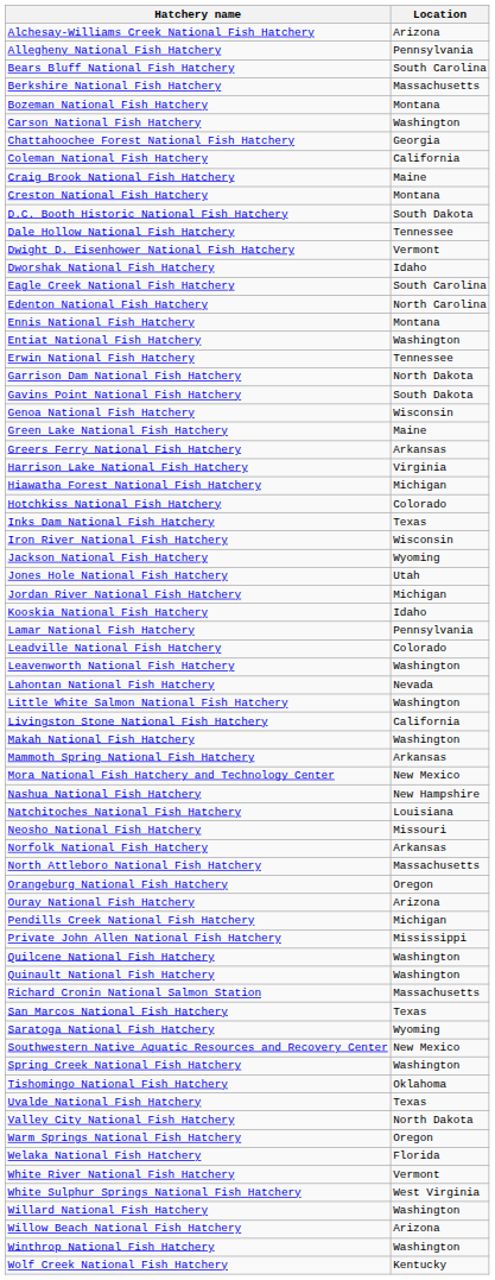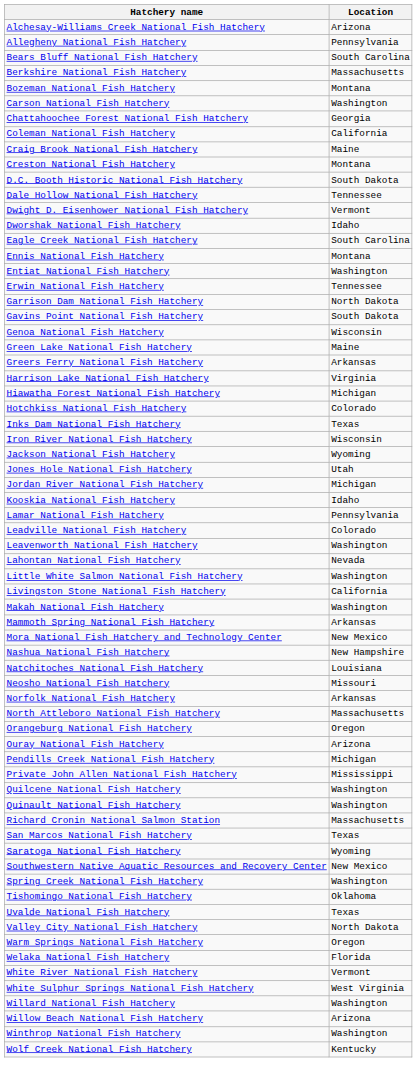 <table class="wikitable sortable">
 <tr>
 <th>Hatchery name</th>
 <th>Location</th>
 </tr>
 <tr>
 <td><a href='#'>Alchesay-Williams Creek National Fish Hatchery</a></td>
 <td>Arizona</td>
 </tr>
 <tr>
 <td><a href='#'>Allegheny National Fish Hatchery</a></td>
 <td>Pennsylvania</td>
 </tr>
 <tr>
 <td><a href='#'>Bears Bluff National Fish Hatchery</a></td>
 <td>South Carolina</td>
 </tr>
 <tr>
 <td><a href='#'>Berkshire National Fish Hatchery</a></td>
 <td>Massachusetts</td>
 </tr>
 <tr>
 <td><a href='#'>Bozeman National Fish Hatchery</a></td>
 <td>Montana</td>
 </tr>
 <tr>
 <td><a href='#'>Carson National Fish Hatchery</a></td>
 <td>Washington</td>
 </tr>
 <tr>
 <td><a href='#'>Chattahoochee Forest National Fish Hatchery</a></td>
 <td>Georgia</td>
 </tr>
 <tr>
 <td><a href='#'>Coleman National Fish Hatchery</a></td>
 <td>California</td>
 </tr>
 <tr>
 <td><a href='#'>Craig Brook National Fish Hatchery</a></td>
 <td>Maine</td>
 </tr>
 <tr>
 <td><a href='#'>Creston National Fish Hatchery</a></td>
 <td>Montana</td>
 </tr>
 <tr>
 <td><a href='#'>D.C. Booth Historic National Fish Hatchery</a></td>
 <td>South Dakota</td>
 </tr>
 <tr>
 <td><a href='#'>Dale Hollow National Fish Hatchery</a></td>
 <td>Tennessee</td>
 </tr>
 <tr>
 <td><a href='#'>Dwight D. Eisenhower National Fish Hatchery</a></td>
 <td>Vermont</td>
 </tr>
 <tr>
 <td><a href='#'>Dworshak National Fish Hatchery</a></td>
 <td>Idaho</td>
 </tr>
 <tr>
 <td><a href='#'>Eagle Creek National Fish Hatchery</a></td>
 <td>South Carolina</td>
-</tr>
-<tr>
-<td><a href='#'>Edenton National Fish Hatchery</a></td>
-<td>North Carolina</td>
 </tr>
 <tr>
 <td><a href='#'>Ennis National Fish Hatchery</a></td>
 <td>Montana</td>
 </tr>
 <tr>
 <td><a href='#'>Entiat National Fish Hatchery</a></td>
 <td>Washington</td>
 </tr>
 <tr>
 <td><a href='#'>Erwin National Fish Hatchery</a></td>
 <td>Tennessee</td>
 </tr>
 <tr>
 <td><a href='#'>Garrison Dam National Fish Hatchery</a></td>
 <td>North Dakota</td>
 </tr>
 <tr>
 <td><a href='#'>Gavins Point National Fish Hatchery</a></td>
 <td>South Dakota</td>
 </tr>
 <tr>
 <td><a href='#'>Genoa National Fish Hatchery</a></td>
 <td>Wisconsin</td>
 </tr>
 <tr>
 <td><a href='#'>Green Lake National Fish Hatchery</a></td>
 <td>Maine</td>
 </tr>
 <tr>
 <td><a href='#'>Greers Ferry National Fish Hatchery</a></td>
 <td>Arkansas</td>
 </tr>
 <tr>
 <td><a href='#'>Harrison Lake National Fish Hatchery</a></td>
 <td>Virginia</td>
 </tr>
 <tr>
 <td><a href='#'>Hiawatha Forest National Fish Hatchery</a></td>
 <td>Michigan</td>
 </tr>
 <tr>
 <td><a href='#'>Hotchkiss National Fish Hatchery</a></td>
 <td>Colorado</td>
 </tr>
 <tr>
 <td><a href='#'>Inks Dam National Fish Hatchery</a></td>
 <td>Texas</td>
 </tr>
 <tr>
 <td><a href='#'>Iron River National Fish Hatchery</a></td>
 <td>Wisconsin</td>
 </tr>
 <tr>
 <td><a href='#'>Jackson National Fish Hatchery</a></td>
 <td>Wyoming</td>
 </tr>
 <tr>
 <td><a href='#'>Jones Hole National Fish Hatchery</a></td>
 <td>Utah</td>
 </tr>
 <tr>
 <td><a href='#'>Jordan River National Fish Hatchery</a></td>
 <td>Michigan</td>
 </tr>
 <tr>
 <td><a href='#'>Kooskia National Fish Hatchery</a></td>
 <td>Idaho</td>
 </tr>
 <tr>
 <td><a href='#'>Lamar National Fish Hatchery</a></td>
 <td>Pennsylvania</td>
 </tr>
 <tr>
 <td><a href='#'>Leadville National Fish Hatchery</a></td>
 <td>Colorado</td>
 </tr>
 <tr>
 <td><a href='#'>Leavenworth National Fish Hatchery</a></td>
 <td>Washington</td>
 </tr>
 <tr>
 <td><a href='#'>Lahontan National Fish Hatchery</a></td>
 <td>Nevada</td>
 </tr>
 <tr>
 <td><a href='#'>Little White Salmon National Fish Hatchery</a></td>
 <td>Washington</td>
 </tr>
 <tr>
 <td><a href='#'>Livingston Stone National Fish Hatchery</a></td>
 <td>California</td>
 </tr>
 <tr>
 <td><a href='#'>Makah National Fish Hatchery</a></td>
 <td>Washington</td>
 </tr>
 <tr>
 <td><a href='#'>Mammoth Spring National Fish Hatchery</a></td>
 <td>Arkansas</td>
 </tr>
 <tr>
 <td><a href='#'>Mora National Fish Hatchery and Technology Center</a></td>
 <td>New Mexico</td>
 </tr>
 <tr>
 <td><a href='#'>Nashua National Fish Hatchery</a></td>
 <td>New Hampshire</td>
 </tr>
 <tr>
 <td><a href='#'>Natchitoches National Fish Hatchery</a></td>
 <td>Louisiana</td>
 </tr>
 <tr>
 <td><a href='#'>Neosho National Fish Hatchery</a></td>
 <td>Missouri</td>
 </tr>
 <tr>
 <td><a href='#'>Norfolk National Fish Hatchery</a></td>
 <td>Arkansas</td>
 </tr>
 <tr>
 <td><a href='#'>North Attleboro National Fish Hatchery</a></td>
 <td>Massachusetts</td>
 </tr>
 <tr>
 <td><a href='#'>Orangeburg National Fish Hatchery</a></td>
 <td>Oregon</td>
 </tr>
 <tr>
 <td><a href='#'>Ouray National Fish Hatchery</a></td>
 <td>Arizona</td>
 </tr>
 <tr>
 <td><a href='#'>Pendills Creek National Fish Hatchery</a></td>
 <td>Michigan</td>
 </tr>
 <tr>
 <td><a href='#'>Private John Allen National Fish Hatchery</a></td>
 <td>Mississippi</td>
 </tr>
 <tr>
 <td><a href='#'>Quilcene National Fish Hatchery</a></td>
 <td>Washington</td>
 </tr>
 <tr>
 <td><a href='#'>Quinault National Fish Hatchery</a></td>
 <td>Washington</td>
 </tr>
 <tr>
 <td><a href='#'>Richard Cronin National Salmon Station</a></td>
 <td>Massachusetts</td>
 </tr>
 <tr>
 <td><a href='#'>San Marcos National Fish Hatchery</a></td>
 <td>Texas</td>
 </tr>
 <tr>
 <td><a href='#'>Saratoga National Fish Hatchery</a></td>
 <td>Wyoming</td>
 </tr>
 <tr>
 <td><a href='#'>Southwestern Native Aquatic Resources and Recovery Center</a></td>
 <td>New Mexico</td>
 </tr>
 <tr>
 <td><a href='#'>Spring Creek National Fish Hatchery</a></td>
 <td>Washington</td>
 </tr>
 <tr>
 <td><a href='#'>Tishomingo National Fish Hatchery</a></td>
 <td>Oklahoma</td>
 </tr>
 <tr>
 <td><a href='#'>Uvalde National Fish Hatchery</a></td>
 <td>Texas</td>
 </tr>
 <tr>
 <td><a href='#'>Valley City National Fish Hatchery</a></td>
 <td>North Dakota</td>
 </tr>
 <tr>
 <td><a href='#'>Warm Springs National Fish Hatchery</a></td>
 <td>Oregon</td>
 </tr>
 <tr>
 <td><a href='#'>Welaka National Fish Hatchery</a></td>
 <td>Florida</td>
 </tr>
 <tr>
 <td><a href='#'>White River National Fish Hatchery</a></td>
 <td>Vermont</td>
 </tr>
 <tr>
 <td><a href='#'>White Sulphur Springs National Fish Hatchery</a></td>
 <td>West Virginia</td>
 </tr>
 <tr>
 <td><a href='#'>Willard National Fish Hatchery</a></td>
 <td>Washington</td>
 </tr>
 <tr>
 <td><a href='#'>Willow Beach National Fish Hatchery</a></td>
 <td>Arizona</td>
 </tr>
 <tr>
 <td><a href='#'>Winthrop National Fish Hatchery</a></td>
 <td>Washington</td>
 </tr>
 <tr>
 <td><a href='#'>Wolf Creek National Fish Hatchery</a></td>
 <td>Kentucky</td>
 </tr>
 </table>
